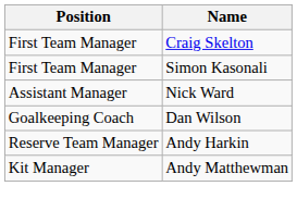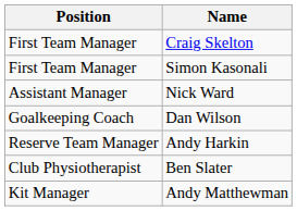 <table class=wikitable>
 <tr>
 <th>Position</th>
 <th>Name</th>
 </tr>
 <tr>
 <td>First Team Manager</td>
 <td> <a href='#'>Craig Skelton</a></td>
 </tr>
 <tr>
 <td>First Team Manager</td>
 <td> Simon Kasonali</td>
 </tr>
 <tr>
 <td>Assistant Manager</td>
 <td> Nick Ward</td>
 </tr>
 <tr>
 <td>Goalkeeping Coach</td>
 <td> Dan Wilson</td>
 </tr>
 <tr>
 <td>Reserve Team Manager</td>
 <td> Andy Harkin</td>
 </tr>
 <tr>
+<td>Club Physiotherapist</td>
+<td> Ben Slater</td>
+</tr>
+<tr>
 <td>Kit Manager</td>
 <td> Andy Matthewman</td>
 </tr>
 </table>
